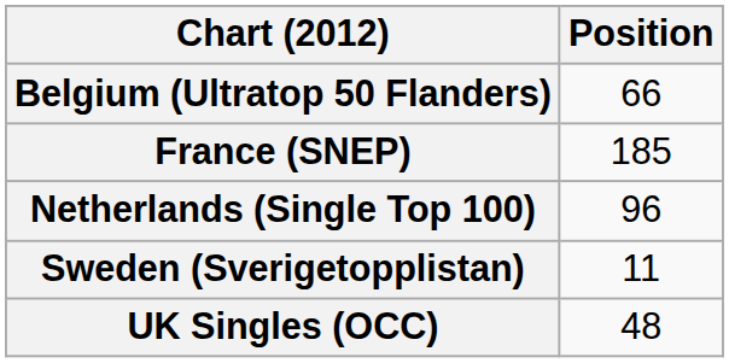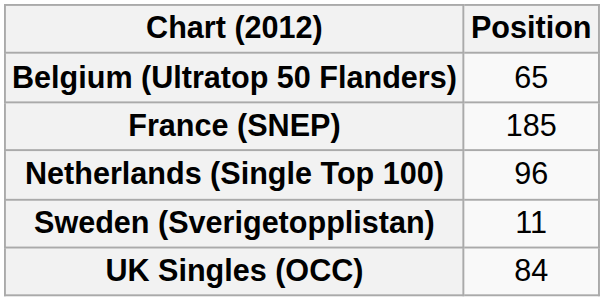 <table class="wikitable sortable plainrowheaders" style="text-align:center">
 <tr>
 <th scope="col">Chart (2012)</th>
 <th scope="col">Position</th>
 </tr>
 <tr>
 <th scope="row">Belgium (Ultratop 50 Flanders)</th>
-<td>66</td>
+<td>65</td>
 </tr>
 <tr>
 <th scope="row">France (SNEP)</th>
 <td>185</td>
 </tr>
 <tr>
 <th scope="row">Netherlands (Single Top 100)</th>
 <td>96</td>
 </tr>
 <tr>
 <th scope="row">Sweden (Sverigetopplistan)</th>
 <td>11</td>
 </tr>
 <tr>
 <th scope="row">UK Singles (OCC)</th>
-<td>48</td>
+<td>84</td>
 </tr>
 </table>
